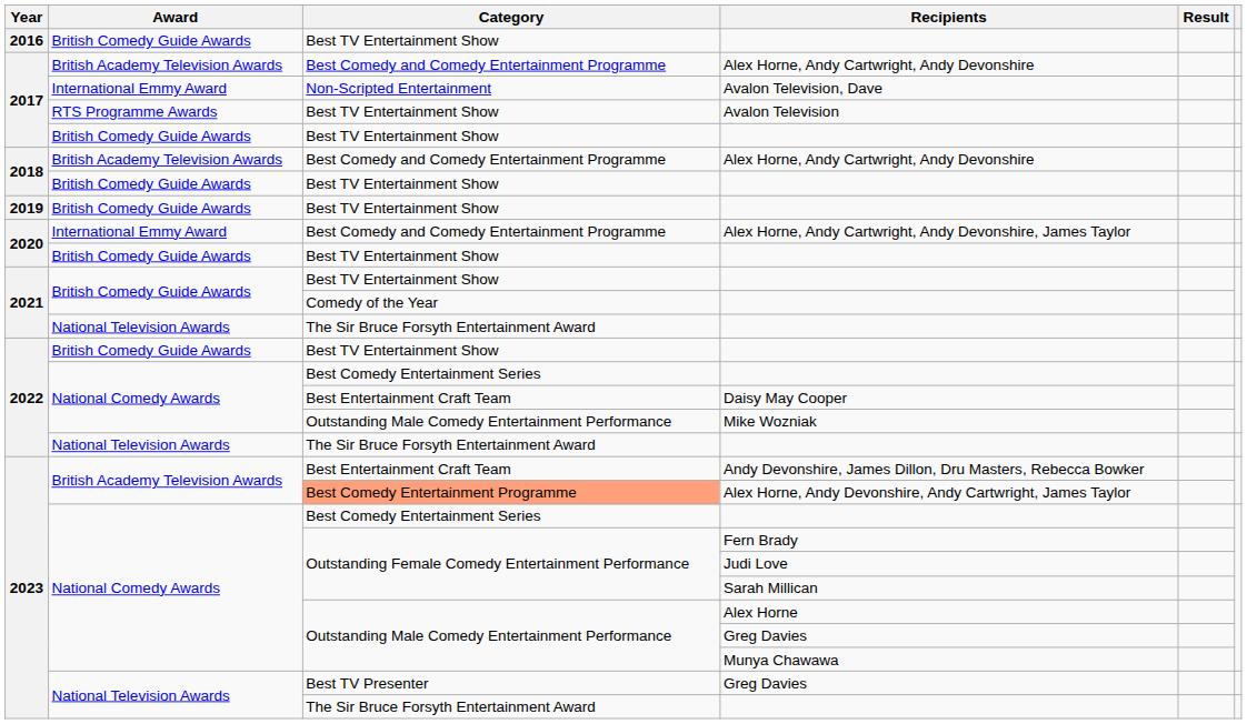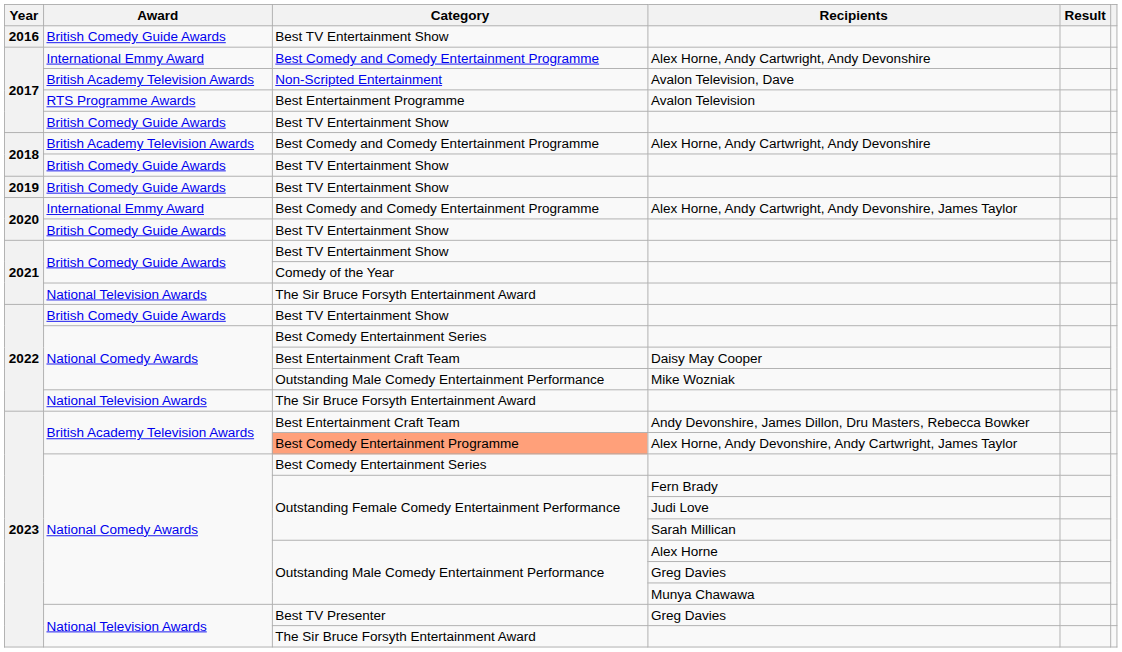 <table class="wikitable sortable"  style="font-size:95%; width:99%;">
 <tr style="text-align:center;">
 <th scope="col">Year</th>
 <th scope="col">Award</th>
 <th scope="col">Category</th>
 <th scope="col">Recipients</th>
 <th scope="col">Result</th>
 <th scope="col" class="unsortable"></th>
 </tr>
 <tr>
 <th scope="row">2016</th>
 <td><a href='#'>British Comedy Guide Awards</a></td>
 <td>Best TV Entertainment Show</td>
 <td></td>
 <td></td>
 <td></td>
 </tr>
 <tr>
 <th scope="row" rowspan="4" style="text-align: center;">2017</th>
-<td><a href='#'>British Academy Television Awards</a></td>
+<td><a href='#'>International Emmy Award</a></td>
 <td><a href='#'>Best Comedy and Comedy Entertainment Programme</a></td>
 <td>Alex Horne, Andy Cartwright, Andy Devonshire</td>
 <td></td>
 <td></td>
 </tr>
 <tr>
-<td><a href='#'>International Emmy Award</a></td>
+<td><a href='#'>British Academy Television Awards</a></td>
 <td><a href='#'>Non-Scripted Entertainment</a></td>
 <td>Avalon Television, Dave</td>
 <td></td>
 <td></td>
 </tr>
 <tr>
 <td><a href='#'>RTS Programme Awards</a></td>
-<td>Best TV Entertainment Show</td>
+<td>Best Entertainment Programme</td>
 <td>Avalon Television</td>
 <td></td>
 <td></td>
 </tr>
 <tr>
 <td><a href='#'>British Comedy Guide Awards</a></td>
 <td>Best TV Entertainment Show</td>
 <td></td>
 <td></td>
 <td></td>
 </tr>
 <tr>
 <th scope="row" rowspan="2" style="text-align: center;">2018</th>
 <td><a href='#'>British Academy Television Awards</a></td>
 <td>Best Comedy and Comedy Entertainment Programme</td>
 <td>Alex Horne, Andy Cartwright, Andy Devonshire</td>
 <td></td>
 <td></td>
 </tr>
 <tr>
 <td><a href='#'>British Comedy Guide Awards</a></td>
 <td>Best TV Entertainment Show</td>
 <td></td>
 <td></td>
 <td></td>
 </tr>
 <tr>
 <th scope="row" style="text-align: center;">2019</th>
 <td><a href='#'>British Comedy Guide Awards</a></td>
 <td>Best TV Entertainment Show</td>
 <td></td>
 <td></td>
 <td></td>
 </tr>
 <tr>
 <th scope="row" rowspan="2" style="text-align: center;">2020</th>
 <td><a href='#'>International Emmy Award</a></td>
 <td>Best Comedy and Comedy Entertainment Programme</td>
 <td>Alex Horne, Andy Cartwright, Andy Devonshire, James Taylor</td>
 <td></td>
 <td></td>
 </tr>
 <tr>
 <td><a href='#'>British Comedy Guide Awards</a></td>
 <td>Best TV Entertainment Show</td>
 <td></td>
 <td></td>
 <td></td>
 </tr>
 <tr>
 <th rowspan="3" scope="row" style="text-align: center;">2021</th>
 <td rowspan="2"><a href='#'>British Comedy Guide Awards</a></td>
 <td>Best TV Entertainment Show</td>
 <td></td>
 <td></td>
 <td rowspan="2"></td>
 </tr>
 <tr>
 <td>Comedy of the Year</td>
 <td></td>
 <td></td>
 </tr>
 <tr>
 <td><a href='#'>National Television Awards</a></td>
 <td>The Sir Bruce Forsyth Entertainment Award</td>
 <td></td>
 <td></td>
 <td></td>
 </tr>
 <tr>
 <th rowspan="5">2022</th>
 <td><a href='#'>British Comedy Guide Awards</a></td>
 <td>Best TV Entertainment Show</td>
 <td></td>
 <td></td>
 <td></td>
 </tr>
 <tr>
 <td rowspan="3"><a href='#'>National Comedy Awards</a></td>
 <td>Best Comedy Entertainment Series</td>
 <td></td>
 <td></td>
 <td rowspan="3"></td>
 </tr>
 <tr>
 <td>Best Entertainment Craft Team</td>
 <td>Daisy May Cooper</td>
 <td></td>
 </tr>
 <tr>
 <td>Outstanding Male Comedy Entertainment Performance</td>
 <td>Mike Wozniak</td>
 <td></td>
 </tr>
 <tr>
 <td><a href='#'>National Television Awards</a></td>
 <td>The Sir Bruce Forsyth Entertainment Award</td>
 <td></td>
 <td></td>
 <td></td>
 </tr>
 <tr>
 <th rowspan="11">2023</th>
 <td rowspan="2"><a href='#'>British Academy Television Awards</a></td>
 <td>Best Entertainment Craft Team</td>
 <td>Andy Devonshire, James Dillon, Dru Masters, Rebecca Bowker</td>
 <td></td>
 <td rowspan="2"></td>
 </tr>
 <tr>
 <td style="background: lightsalmon;">Best Comedy Entertainment Programme</td>
 <td>Alex Horne, Andy Devonshire, Andy Cartwright, James Taylor</td>
 <td></td>
 </tr>
 <tr>
 <td rowspan="7"><a href='#'>National Comedy Awards</a></td>
 <td>Best Comedy Entertainment Series</td>
 <td></td>
 <td></td>
 <td rowspan="7"></td>
 </tr>
 <tr>
 <td rowspan="3">Outstanding Female Comedy Entertainment Performance</td>
 <td>Fern Brady</td>
 <td></td>
 </tr>
 <tr>
 <td>Judi Love</td>
 <td></td>
 </tr>
 <tr>
 <td>Sarah Millican</td>
 <td></td>
 </tr>
 <tr>
 <td rowspan="3">Outstanding Male Comedy Entertainment Performance</td>
 <td>Alex Horne</td>
 <td></td>
 </tr>
 <tr>
 <td>Greg Davies</td>
 <td></td>
 </tr>
 <tr>
 <td>Munya Chawawa</td>
 <td></td>
 </tr>
 <tr>
 <td rowspan="2"><a href='#'>National Television Awards</a></td>
 <td>Best TV Presenter</td>
 <td>Greg Davies</td>
 <td></td>
 <td></td>
 </tr>
 <tr>
 <td>The Sir Bruce Forsyth Entertainment Award</td>
 <td></td>
 <td></td>
 <td></td>
 </tr>
 </table>
